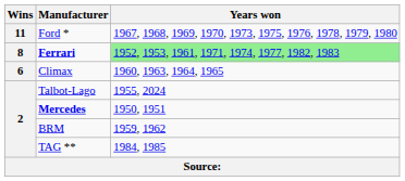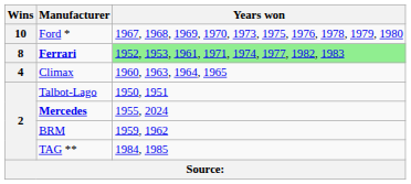 <table class="wikitable" style="font-size: 95%">
 <tr>
 <th>Wins</th>
 <th>Manufacturer</th>
 <th>Years won</th>
 </tr>
 <tr>
-<th>11</th>
+<th>10</th>
 <td> <a href='#'>Ford</a> *</td>
 <td><a href='#'>1967</a>, <a href='#'>1968</a>, <a href='#'>1969</a>, <a href='#'>1970</a>, <a href='#'>1973</a>, <a href='#'>1975</a>, <a href='#'>1976</a>, <a href='#'>1978</a>, <a href='#'>1979</a>, <a href='#'>1980</a></td>
 </tr>
 <tr>
 <th>8</th>
 <td> <strong><a href='#'>Ferrari</a></strong></td>
 <td style="background: lightgreen;"><a href='#'>1952</a>, <a href='#'>1953</a>, <a href='#'>1961</a>, <a href='#'>1971</a>, <a href='#'>1974</a>, <a href='#'>1977</a>, <a href='#'>1982</a>, <a href='#'>1983</a></td>
 </tr>
 <tr>
-<th>6</th>
+<th>4</th>
 <td> <a href='#'>Climax</a></td>
 <td><a href='#'>1960</a>, <a href='#'>1963</a>, <a href='#'>1964</a>, <a href='#'>1965</a></td>
 </tr>
 <tr>
 <th rowspan="4">2</th>
 <td> <a href='#'>Talbot-Lago</a></td>
-<td><a href='#'>1955</a>, <a href='#'>2024</a></td>
+<td><span><a href='#'>1950</a></span>, <span><a href='#'>1951</a></span></td>
 </tr>
 <tr>
 <td> <strong><a href='#'>Mercedes</a></strong></td>
-<td><span><a href='#'>1950</a></span>, <span><a href='#'>1951</a></span></td>
+<td><a href='#'>1955</a>, <a href='#'>2024</a></td>
 </tr>
 <tr>
 <td> <a href='#'>BRM</a></td>
 <td><a href='#'>1959</a>, <a href='#'>1962</a></td>
 </tr>
 <tr>
 <td> <a href='#'>TAG</a> **</td>
 <td><a href='#'>1984</a>, <a href='#'>1985</a></td>
 </tr>
 <tr>
 <th colspan=3>Source:</th>
 </tr>
 </table>
